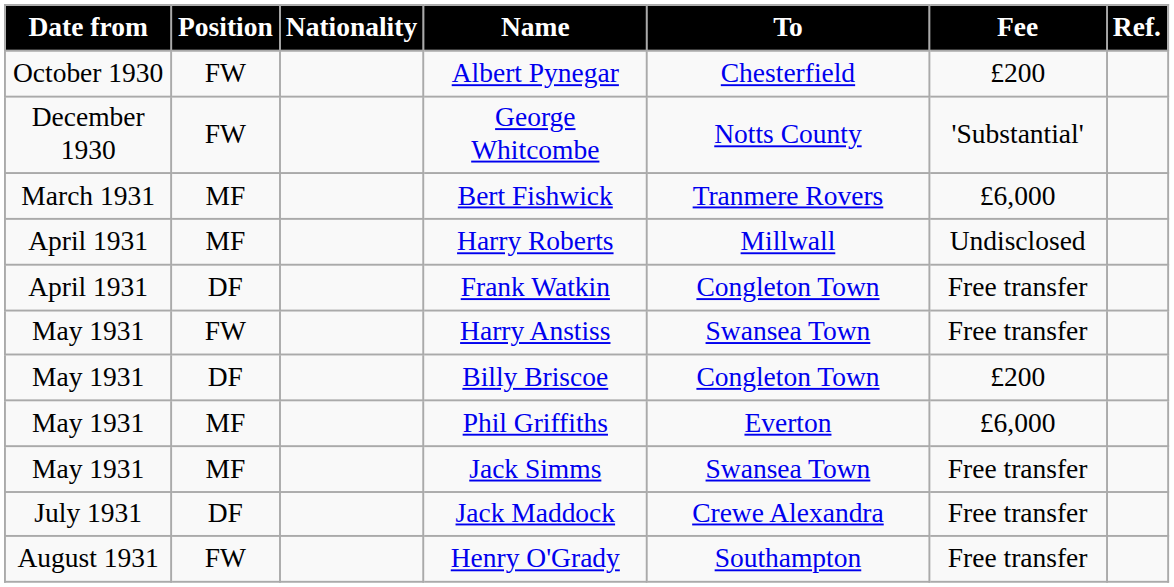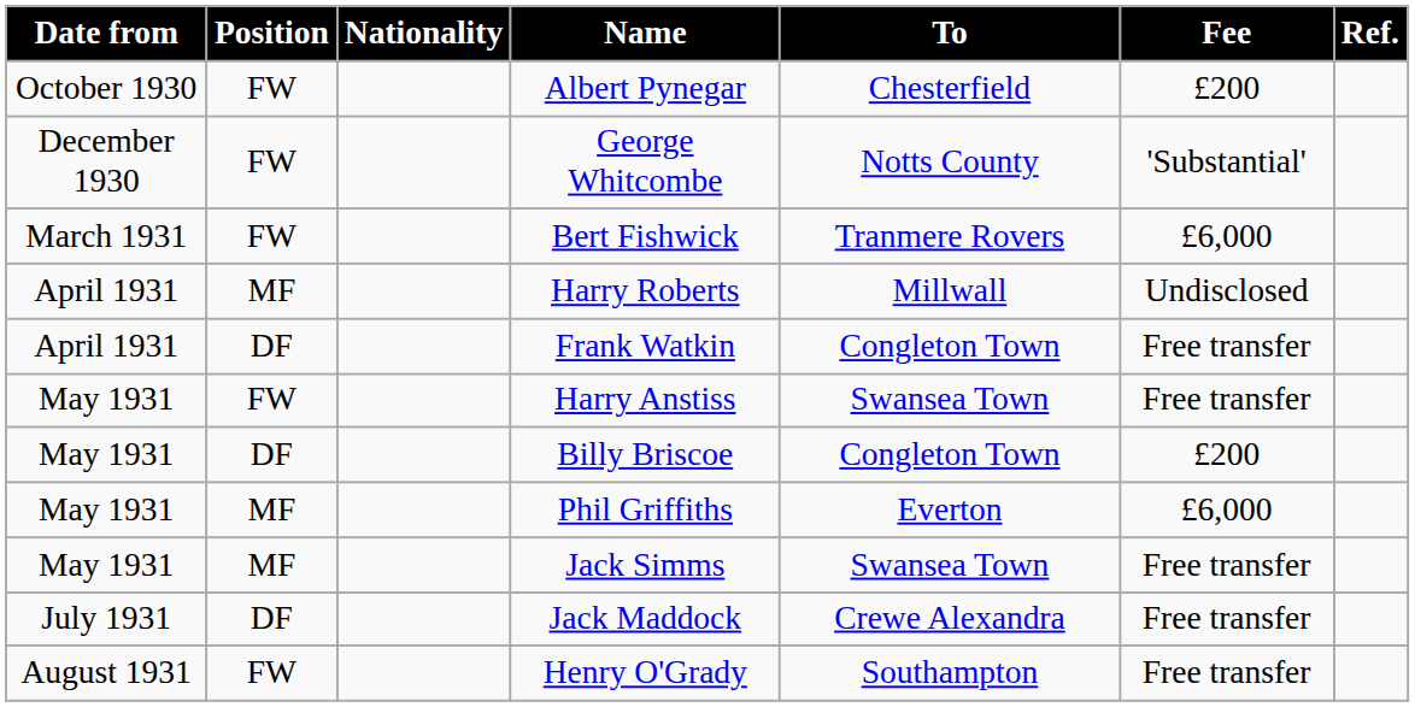 <table class="wikitable" style="text-align:center; font-size:90%; ">
 <tr>
 <th style="background:#000000; color:white; width:100px;">Date from</th>
 <th style="background:#000000; color:white; width:50px;">Position</th>
 <th style="background:#000000; color:white; width:50px;">Nationality</th>
 <th style="background:#000000; color:white; width:150px;">Name</th>
 <th style="background:#000000; color:white; width:200px;">To</th>
 <th style="background:#000000; color:white; width:100px;">Fee</th>
 <th style="background:#000000; color:white; width:25px;">Ref.</th>
 </tr>
 <tr>
 <td>October 1930</td>
 <td>FW</td>
 <td></td>
 <td><a href='#'>Albert Pynegar</a></td>
 <td><a href='#'>Chesterfield</a></td>
 <td>£200</td>
 <td></td>
 </tr>
 <tr>
 <td>December 1930</td>
 <td>FW</td>
 <td></td>
 <td><a href='#'>George Whitcombe</a></td>
 <td><a href='#'>Notts County</a></td>
 <td>'Substantial'</td>
 <td></td>
 </tr>
 <tr>
 <td>March 1931</td>
-<td>MF</td>
+<td>FW</td>
 <td></td>
 <td><a href='#'>Bert Fishwick</a></td>
 <td><a href='#'>Tranmere Rovers</a></td>
 <td>£6,000</td>
 <td></td>
 </tr>
 <tr>
 <td>April 1931</td>
 <td>MF</td>
 <td></td>
 <td><a href='#'>Harry Roberts</a></td>
 <td><a href='#'>Millwall</a></td>
 <td>Undisclosed</td>
 <td></td>
 </tr>
 <tr>
 <td>April 1931</td>
 <td>DF</td>
 <td></td>
 <td><a href='#'>Frank Watkin</a></td>
 <td><a href='#'>Congleton Town</a></td>
 <td>Free transfer</td>
 <td></td>
 </tr>
 <tr>
 <td>May 1931</td>
 <td>FW</td>
 <td></td>
 <td><a href='#'>Harry Anstiss</a></td>
 <td><a href='#'>Swansea Town</a></td>
 <td>Free transfer</td>
 <td></td>
 </tr>
 <tr>
 <td>May 1931</td>
 <td>DF</td>
 <td></td>
 <td><a href='#'>Billy Briscoe</a></td>
 <td><a href='#'>Congleton Town</a></td>
 <td>£200</td>
 <td></td>
 </tr>
 <tr>
 <td>May 1931</td>
 <td>MF</td>
 <td></td>
 <td><a href='#'>Phil Griffiths</a></td>
 <td><a href='#'>Everton</a></td>
 <td>£6,000</td>
 <td></td>
 </tr>
 <tr>
 <td>May 1931</td>
 <td>MF</td>
 <td></td>
 <td><a href='#'>Jack Simms</a></td>
 <td><a href='#'>Swansea Town</a></td>
 <td>Free transfer</td>
 <td></td>
 </tr>
 <tr>
 <td>July 1931</td>
 <td>DF</td>
 <td></td>
 <td><a href='#'>Jack Maddock</a></td>
 <td><a href='#'>Crewe Alexandra</a></td>
 <td>Free transfer</td>
 <td></td>
 </tr>
 <tr>
 <td>August 1931</td>
 <td>FW</td>
 <td></td>
 <td><a href='#'>Henry O'Grady</a></td>
 <td><a href='#'>Southampton</a></td>
 <td>Free transfer</td>
 <td></td>
 </tr>
 </table>
